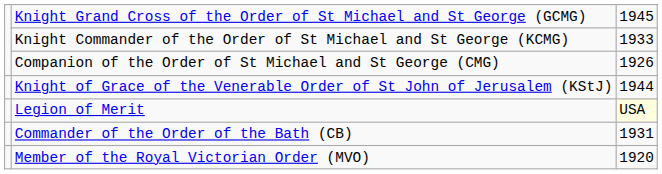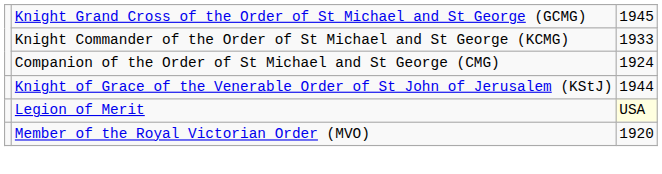 <table class="wikitable">
 <tr>
 <td rowspan=3></td>
 <td><a href='#'>Knight Grand Cross of the Order of St Michael and St George</a> (GCMG)</td>
 <td>1945</td>
 </tr>
 <tr>
 <td>Knight Commander of the Order of St Michael and St George (KCMG)</td>
 <td>1933</td>
 </tr>
 <tr>
 <td>Companion of the Order of St Michael and St George (CMG)</td>
-<td>1926</td>
+<td>1924</td>
 </tr>
 <tr>
 <td></td>
 <td><a href='#'>Knight of Grace of the Venerable Order of St John of Jerusalem</a> (KStJ)</td>
 <td>1944</td>
 </tr>
 <tr>
 <td></td>
 <td><a href='#'>Legion of Merit</a></td>
 <td style="background: lightyellow;">USA</td>
 </tr>
 <tr>
 <td></td>
-<td><a href='#'>Commander of the Order of the Bath</a> (CB)</td>
-<td>1931</td>
-</tr>
-<tr>
-<td></td>
 <td><a href='#'>Member of the Royal Victorian Order</a> (MVO)</td>
 <td>1920</td>
 </tr>
 </table>
